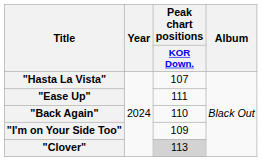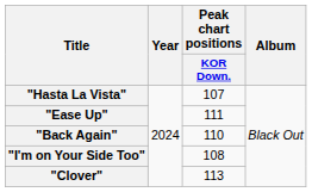 <table class="wikitable plainrowheaders" style="text-align:center">
 <tr>
 <th scope="col" rowspan="2">Title</th>
 <th scope="col" rowspan="2">Year</th>
 <th scope="col">Peak chart positions</th>
 <th scope="col" rowspan="2">Album</th>
 </tr>
 <tr>
 <th scope="col" style="font-size:90%; width:3em"><a href='#'>KOR<br>Down.</a><br></th>
 </tr>
 <tr>
 <th scope="row">"Hasta La Vista"</th>
 <td rowspan="5">2024</td>
 <td>107</td>
 <td rowspan="5"><em>Black Out</em></td>
 </tr>
 <tr>
 <th scope="row">"Ease Up"</th>
 <td>111</td>
 </tr>
 <tr>
 <th scope="row">"Back Again"</th>
 <td>110</td>
 </tr>
 <tr>
 <th scope="row">"I'm on Your Side Too"</th>
-<td>109</td>
+<td>108</td>
 </tr>
 <tr>
 <th scope="row">"Clover"</th>
-<td style="background: lightgrey;">113</td>
+<td>113</td>
 </tr>
 </table>
